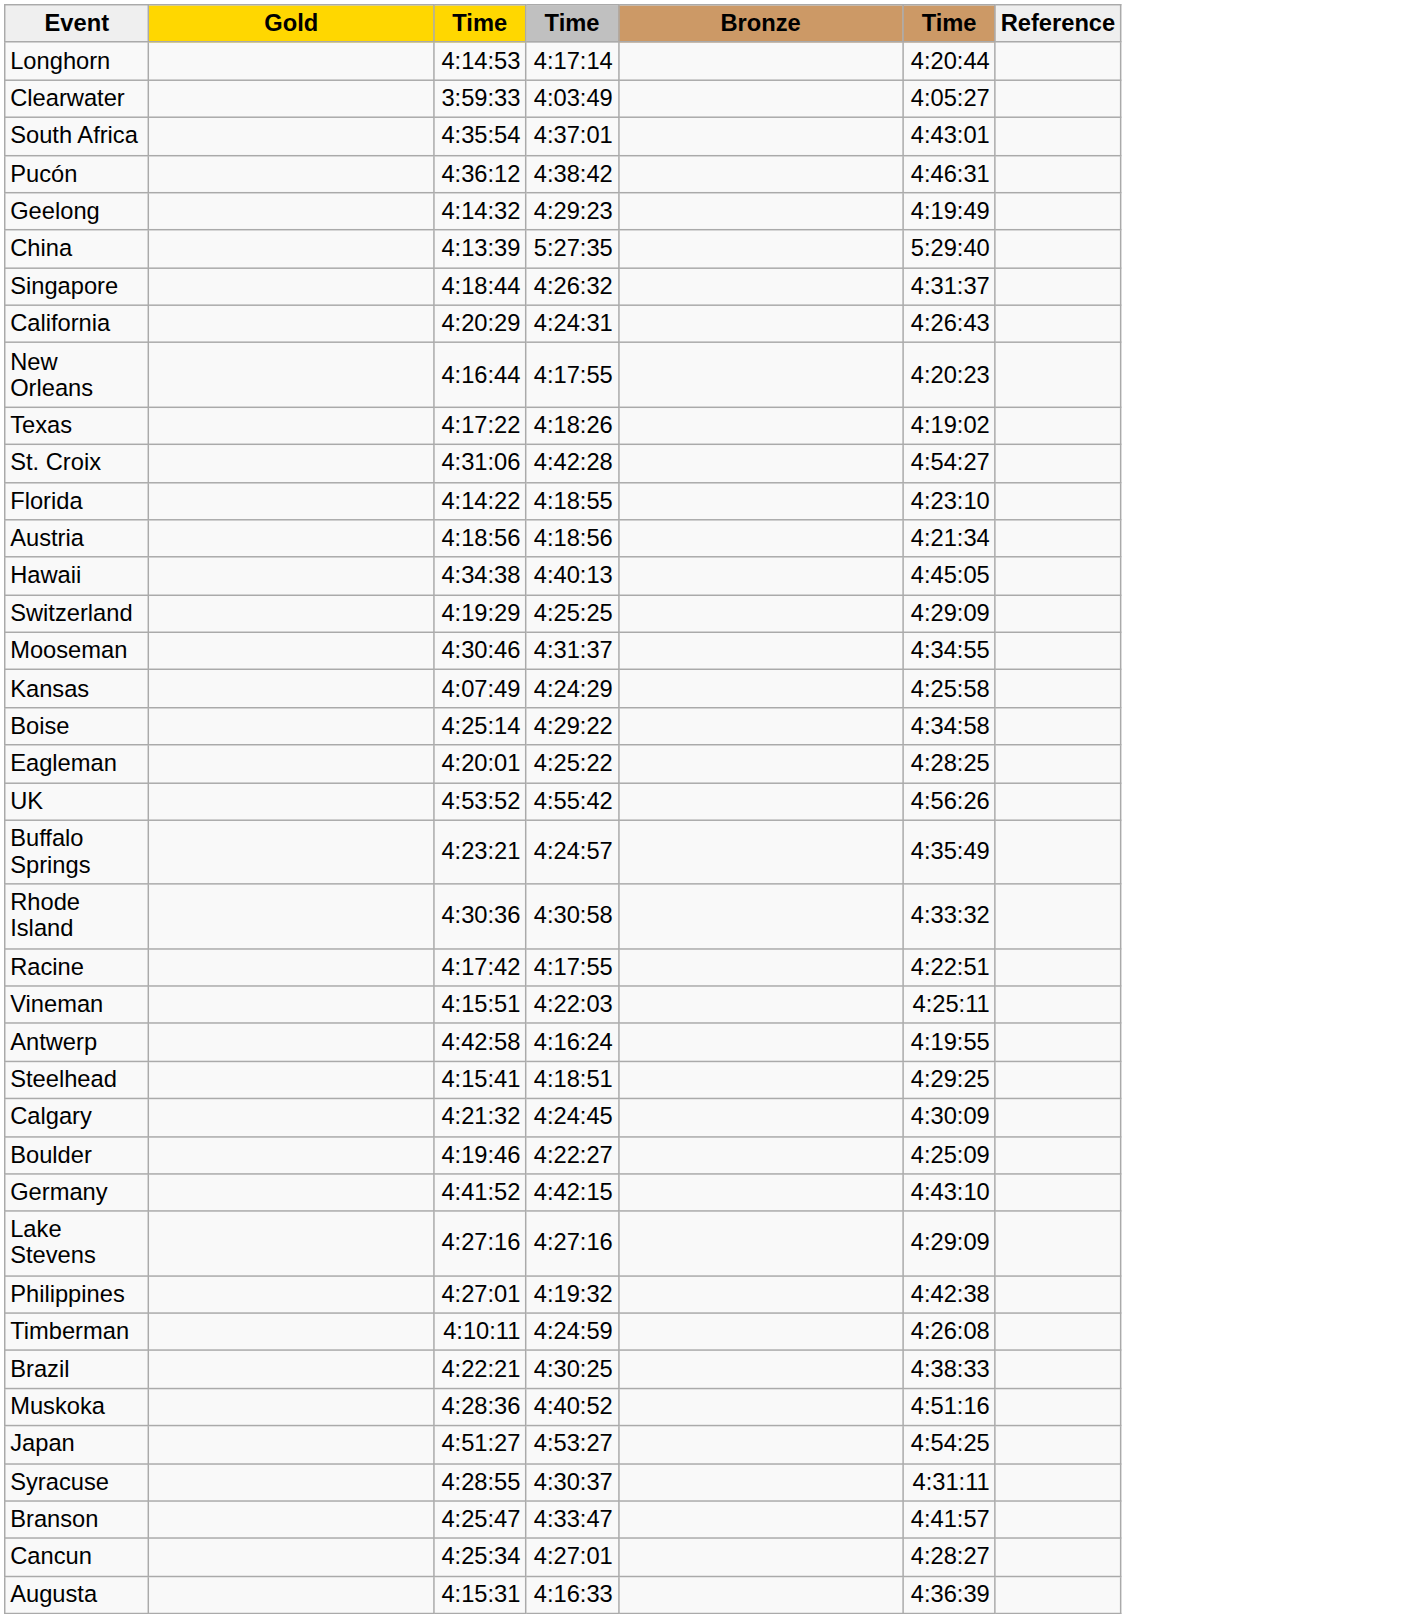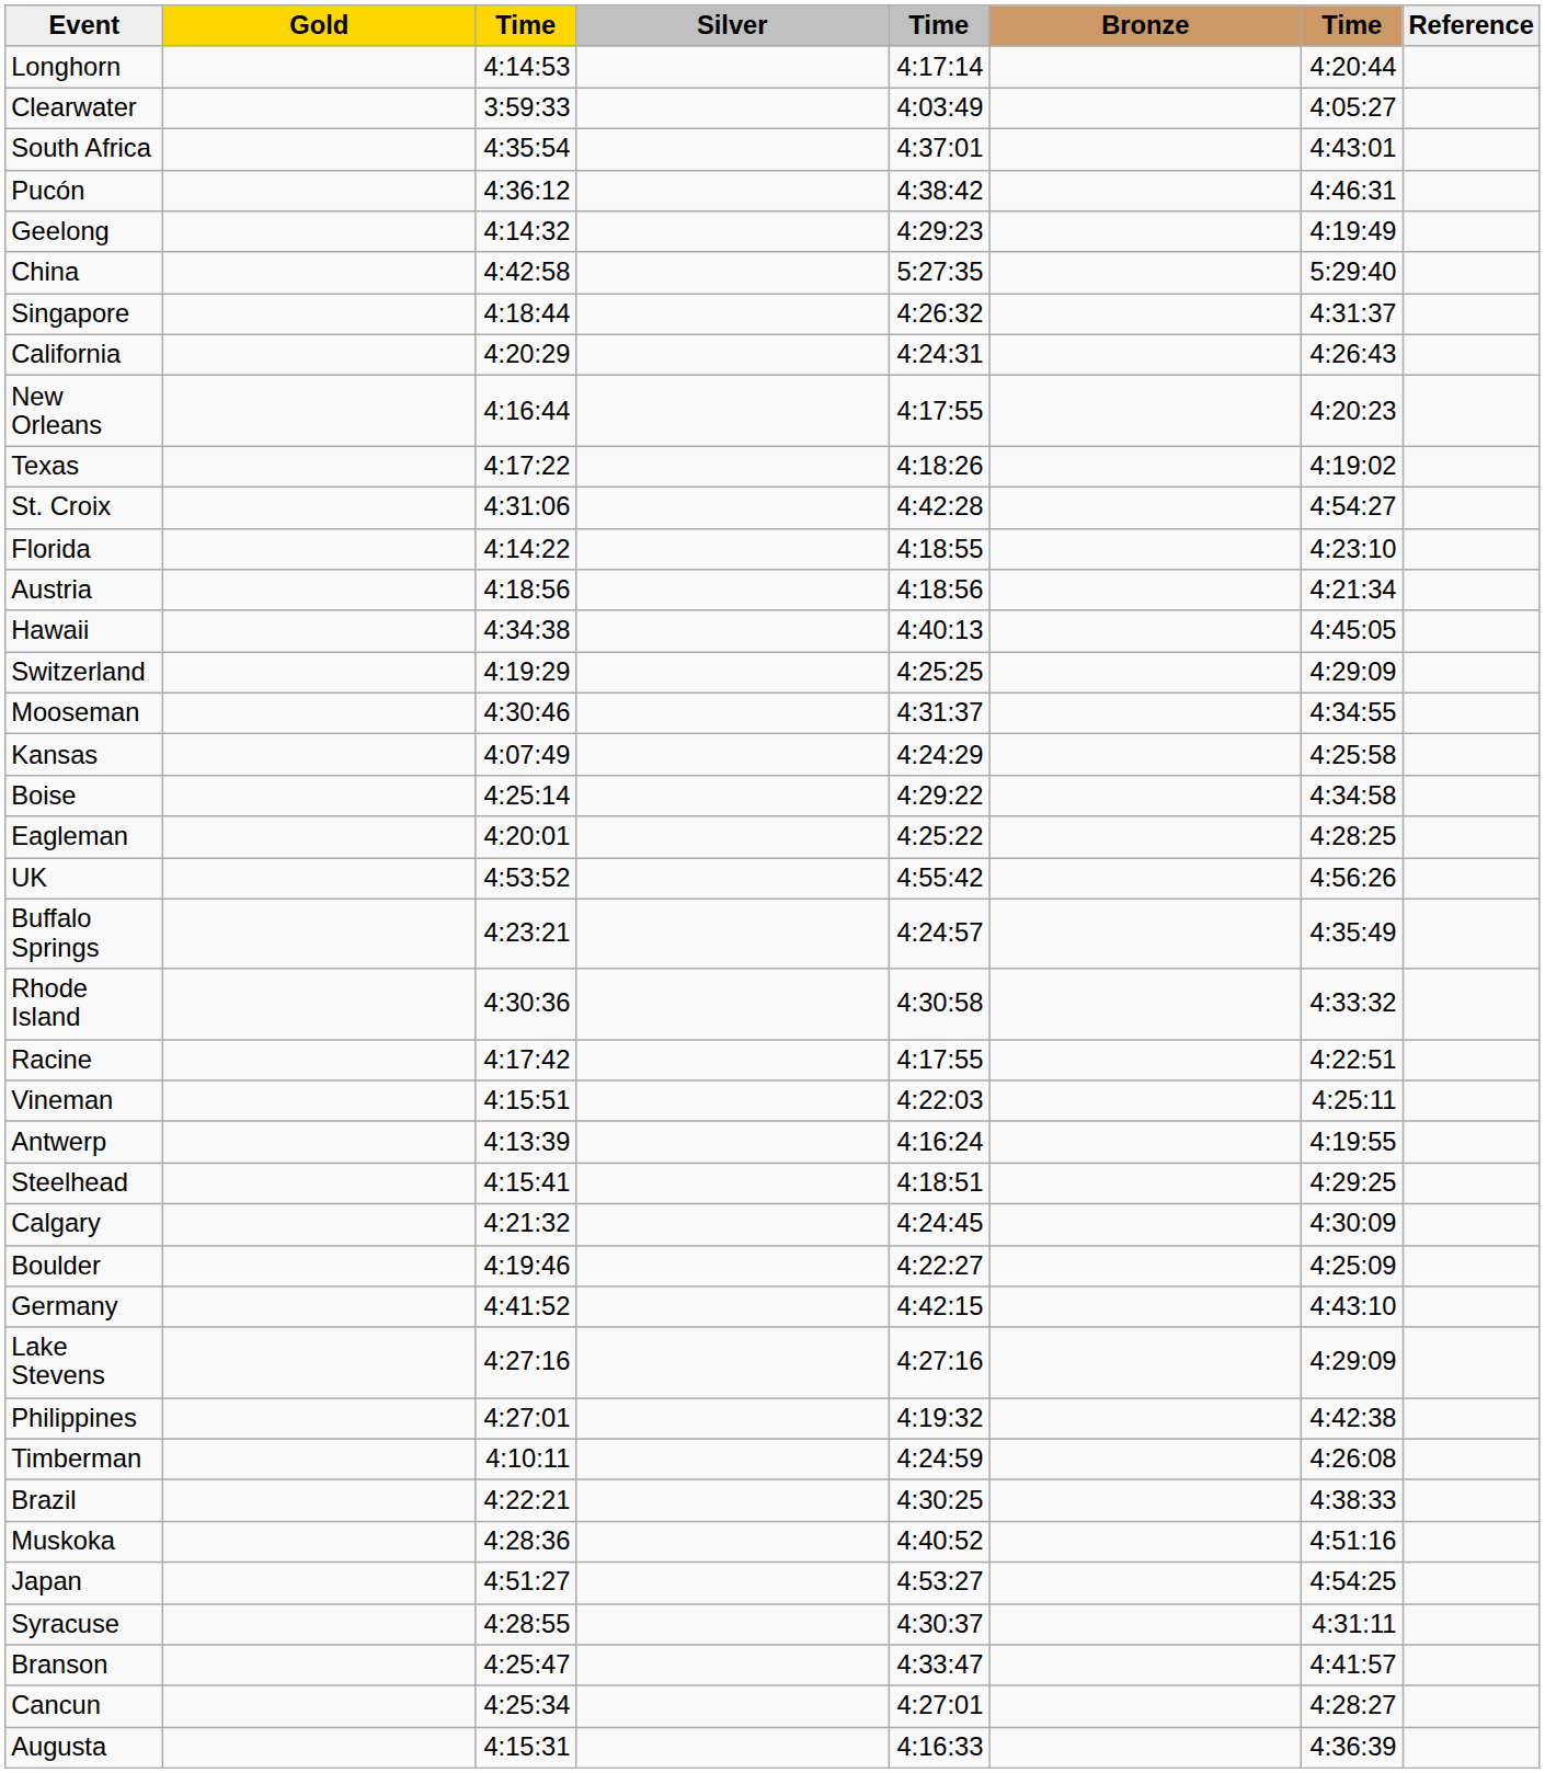 <table class="wikitable sortable">
 <tr align="center">
 <td width="90" bgcolor="efefef"><strong>Event</strong></td>
 <td width="185" bgcolor="gold"><strong>Gold</strong></td>
 <td width="55" bgcolor="gold"><strong>Time</strong></td>
+<td width="185" bgcolor="silver"><strong>Silver</strong></td>
 <td width="55" bgcolor="silver"><strong>Time</strong></td>
 <td width="185" bgcolor="cc9966"><strong>Bronze</strong></td>
 <td width="55" bgcolor="cc9966"><strong>Time</strong></td>
 <td class="unsortable" bgcolor="efefef"><strong>Reference</strong></td>
 </tr>
 <tr>
 <td>Longhorn</td>
 <td></td>
 <td align="right">4:14:53</td>
+<td></td>
 <td align="right">4:17:14</td>
 <td></td>
 <td align="right">4:20:44</td>
 <td></td>
 </tr>
 <tr>
 <td>Clearwater</td>
 <td></td>
 <td align="right">3:59:33</td>
+<td></td>
 <td align="right">4:03:49</td>
 <td></td>
 <td align="right">4:05:27</td>
 <td></td>
 </tr>
 <tr>
 <td>South Africa</td>
 <td></td>
 <td align="right">4:35:54</td>
+<td></td>
 <td align="right">4:37:01</td>
 <td></td>
 <td align="right">4:43:01</td>
 <td></td>
 </tr>
 <tr>
 <td>Pucón</td>
 <td></td>
 <td align="right">4:36:12</td>
+<td></td>
 <td align="right">4:38:42</td>
 <td></td>
 <td align="right">4:46:31</td>
 <td></td>
 </tr>
 <tr>
 <td>Geelong</td>
 <td></td>
 <td align="right">4:14:32</td>
+<td></td>
 <td align="right">4:29:23</td>
 <td></td>
 <td align="right">4:19:49</td>
 <td></td>
 </tr>
 <tr>
 <td>China</td>
 <td></td>
-<td align="right">4:13:39</td>
+<td align="right">4:42:58</td>
+<td></td>
 <td align="right">5:27:35</td>
 <td></td>
 <td align="right">5:29:40</td>
 <td></td>
 </tr>
 <tr>
 <td>Singapore</td>
 <td></td>
 <td align="right">4:18:44</td>
+<td></td>
 <td align="right">4:26:32</td>
 <td></td>
 <td align="right">4:31:37</td>
 <td></td>
 </tr>
 <tr>
 <td>California</td>
 <td></td>
 <td align="right">4:20:29</td>
+<td></td>
 <td align="right">4:24:31</td>
 <td></td>
 <td align="right">4:26:43</td>
 <td></td>
 </tr>
 <tr>
 <td>New Orleans</td>
 <td></td>
 <td align="right">4:16:44</td>
+<td></td>
 <td align="right">4:17:55</td>
 <td></td>
 <td align="right">4:20:23</td>
 <td></td>
 </tr>
 <tr>
 <td>Texas</td>
 <td></td>
 <td align="right">4:17:22</td>
+<td></td>
 <td align="right">4:18:26</td>
 <td></td>
 <td align="right">4:19:02</td>
 <td></td>
 </tr>
 <tr>
 <td>St. Croix</td>
 <td></td>
 <td align="right">4:31:06</td>
+<td></td>
 <td align="right">4:42:28</td>
 <td></td>
 <td align="right">4:54:27</td>
 <td></td>
 </tr>
 <tr>
 <td>Florida</td>
 <td></td>
 <td align="right">4:14:22</td>
+<td></td>
 <td align="right">4:18:55</td>
 <td></td>
 <td align="right">4:23:10</td>
 <td></td>
 </tr>
 <tr>
 <td>Austria</td>
 <td></td>
 <td align="right">4:18:56</td>
+<td></td>
 <td align="right">4:18:56</td>
 <td></td>
 <td align="right">4:21:34</td>
 <td></td>
 </tr>
 <tr>
 <td>Hawaii</td>
 <td></td>
 <td align="right">4:34:38</td>
+<td></td>
 <td align="right">4:40:13</td>
 <td></td>
 <td align="right">4:45:05</td>
 <td></td>
 </tr>
 <tr>
 <td>Switzerland</td>
 <td></td>
 <td align="right">4:19:29</td>
+<td></td>
 <td align="right">4:25:25</td>
 <td></td>
 <td align="right">4:29:09</td>
 <td></td>
 </tr>
 <tr>
 <td>Mooseman</td>
 <td></td>
 <td align="right">4:30:46</td>
+<td></td>
 <td align="right">4:31:37</td>
 <td></td>
 <td align="right">4:34:55</td>
 <td></td>
 </tr>
 <tr>
 <td>Kansas</td>
 <td></td>
 <td align="right">4:07:49</td>
+<td></td>
 <td align="right">4:24:29</td>
 <td></td>
 <td align="right">4:25:58</td>
 <td></td>
 </tr>
 <tr>
 <td>Boise</td>
 <td></td>
 <td align="right">4:25:14</td>
+<td></td>
 <td align="right">4:29:22</td>
 <td></td>
 <td align="right">4:34:58</td>
 <td></td>
 </tr>
 <tr>
 <td>Eagleman</td>
 <td></td>
 <td align="right">4:20:01</td>
+<td></td>
 <td align="right">4:25:22</td>
 <td></td>
 <td align="right">4:28:25</td>
 <td></td>
 </tr>
 <tr>
 <td>UK</td>
 <td></td>
 <td align="right">4:53:52</td>
+<td></td>
 <td align="right">4:55:42</td>
 <td></td>
 <td align="right">4:56:26</td>
 <td></td>
 </tr>
 <tr>
 <td>Buffalo Springs</td>
 <td></td>
 <td align="right">4:23:21</td>
+<td></td>
 <td align="right">4:24:57</td>
 <td></td>
 <td align="right">4:35:49</td>
 <td></td>
 </tr>
 <tr>
 <td>Rhode Island</td>
 <td></td>
 <td align="right">4:30:36</td>
+<td></td>
 <td align="right">4:30:58</td>
 <td></td>
 <td align="right">4:33:32</td>
 <td></td>
 </tr>
 <tr>
 <td>Racine</td>
 <td></td>
 <td align="right">4:17:42</td>
+<td></td>
 <td align="right">4:17:55</td>
 <td></td>
 <td align="right">4:22:51</td>
 <td></td>
 </tr>
 <tr>
 <td>Vineman</td>
 <td></td>
 <td align="right">4:15:51</td>
+<td></td>
 <td align="right">4:22:03</td>
 <td></td>
 <td align="right">4:25:11</td>
 <td></td>
 </tr>
 <tr>
 <td>Antwerp</td>
 <td></td>
-<td align="right">4:42:58</td>
+<td align="right">4:13:39</td>
+<td></td>
 <td align="right">4:16:24</td>
 <td></td>
 <td align="right">4:19:55</td>
 <td></td>
 </tr>
 <tr>
 <td>Steelhead</td>
 <td></td>
 <td align="right">4:15:41</td>
+<td></td>
 <td align="right">4:18:51</td>
 <td></td>
 <td align="right">4:29:25</td>
 <td></td>
 </tr>
 <tr>
 <td>Calgary</td>
 <td></td>
 <td align="right">4:21:32</td>
+<td></td>
 <td align="right">4:24:45</td>
 <td></td>
 <td align="right">4:30:09</td>
 <td></td>
 </tr>
 <tr>
 <td>Boulder</td>
 <td></td>
 <td align="right">4:19:46</td>
+<td></td>
 <td align="right">4:22:27</td>
 <td></td>
 <td align="right">4:25:09</td>
 <td></td>
 </tr>
 <tr>
 <td>Germany</td>
 <td></td>
 <td align="right">4:41:52</td>
+<td></td>
 <td align="right">4:42:15</td>
 <td></td>
 <td align="right">4:43:10</td>
 <td></td>
 </tr>
 <tr>
 <td>Lake Stevens</td>
 <td></td>
 <td align="right">4:27:16</td>
+<td></td>
 <td align="right">4:27:16</td>
 <td></td>
 <td align="right">4:29:09</td>
 <td></td>
 </tr>
 <tr>
 <td>Philippines</td>
 <td></td>
 <td align="right">4:27:01</td>
+<td></td>
 <td align="right">4:19:32</td>
 <td></td>
 <td align="right">4:42:38</td>
 <td></td>
 </tr>
 <tr>
 <td>Timberman</td>
 <td></td>
 <td align="right">4:10:11</td>
+<td></td>
 <td align="right">4:24:59</td>
 <td></td>
 <td align="right">4:26:08</td>
 <td></td>
 </tr>
 <tr>
 <td>Brazil</td>
 <td></td>
 <td align="right">4:22:21</td>
+<td></td>
 <td align="right">4:30:25</td>
 <td></td>
 <td align="right">4:38:33</td>
 <td></td>
 </tr>
 <tr>
 <td>Muskoka</td>
 <td></td>
 <td align="right">4:28:36</td>
+<td></td>
 <td align="right">4:40:52</td>
 <td></td>
 <td align="right">4:51:16</td>
 <td></td>
 </tr>
 <tr>
 <td>Japan</td>
 <td></td>
 <td align="right">4:51:27</td>
+<td></td>
 <td align="right">4:53:27</td>
 <td></td>
 <td align="right">4:54:25</td>
 <td></td>
 </tr>
 <tr>
 <td>Syracuse</td>
 <td></td>
 <td align="right">4:28:55</td>
+<td></td>
 <td align="right">4:30:37</td>
 <td></td>
 <td align="right">4:31:11</td>
 <td></td>
 </tr>
 <tr>
 <td>Branson</td>
 <td></td>
 <td align="right">4:25:47</td>
+<td></td>
 <td align="right">4:33:47</td>
 <td></td>
 <td align="right">4:41:57</td>
 <td></td>
 </tr>
 <tr>
 <td>Cancun</td>
 <td></td>
 <td align="right">4:25:34</td>
+<td></td>
 <td align="right">4:27:01</td>
 <td></td>
 <td align="right">4:28:27</td>
 <td></td>
 </tr>
 <tr>
 <td>Augusta</td>
 <td></td>
 <td align="right">4:15:31</td>
+<td></td>
 <td align="right">4:16:33</td>
 <td></td>
 <td align="right">4:36:39</td>
 <td></td>
 </tr>
 </table>
